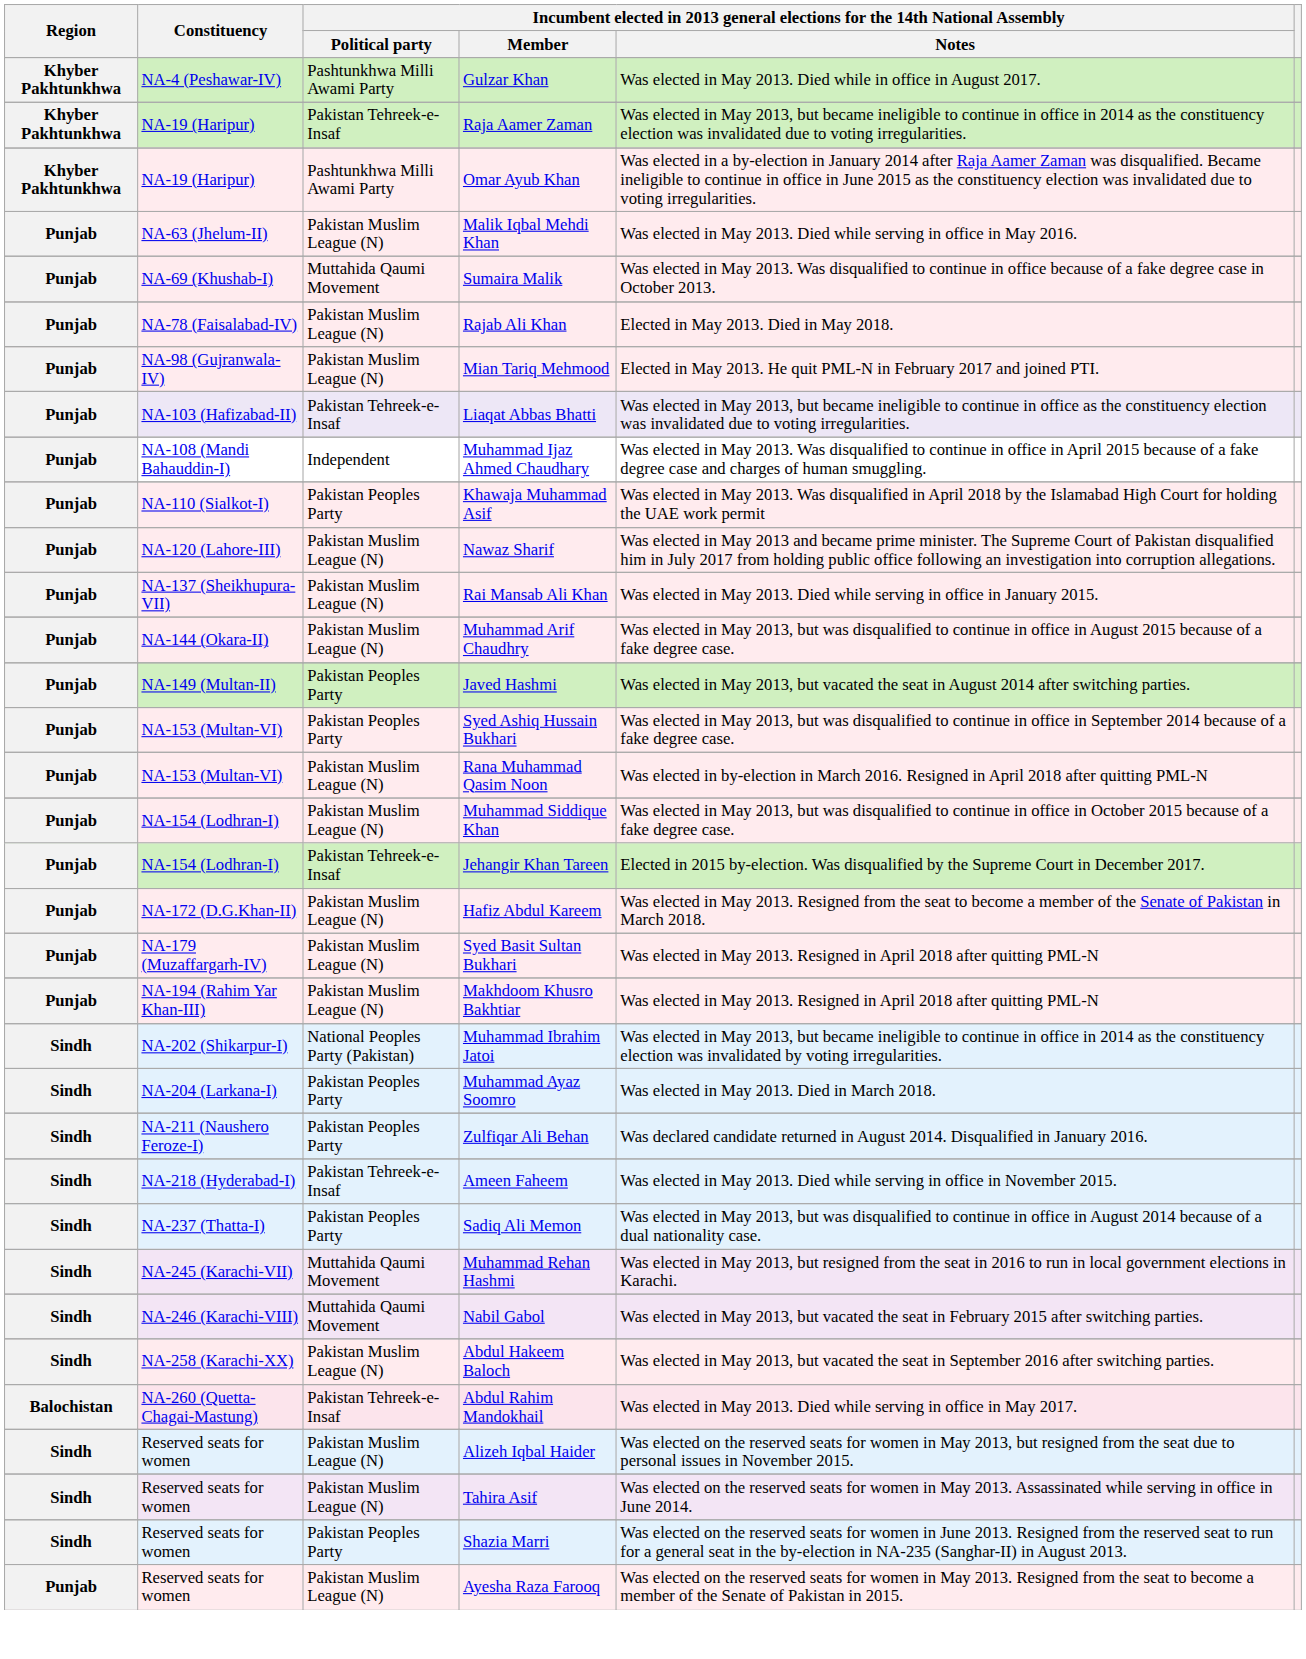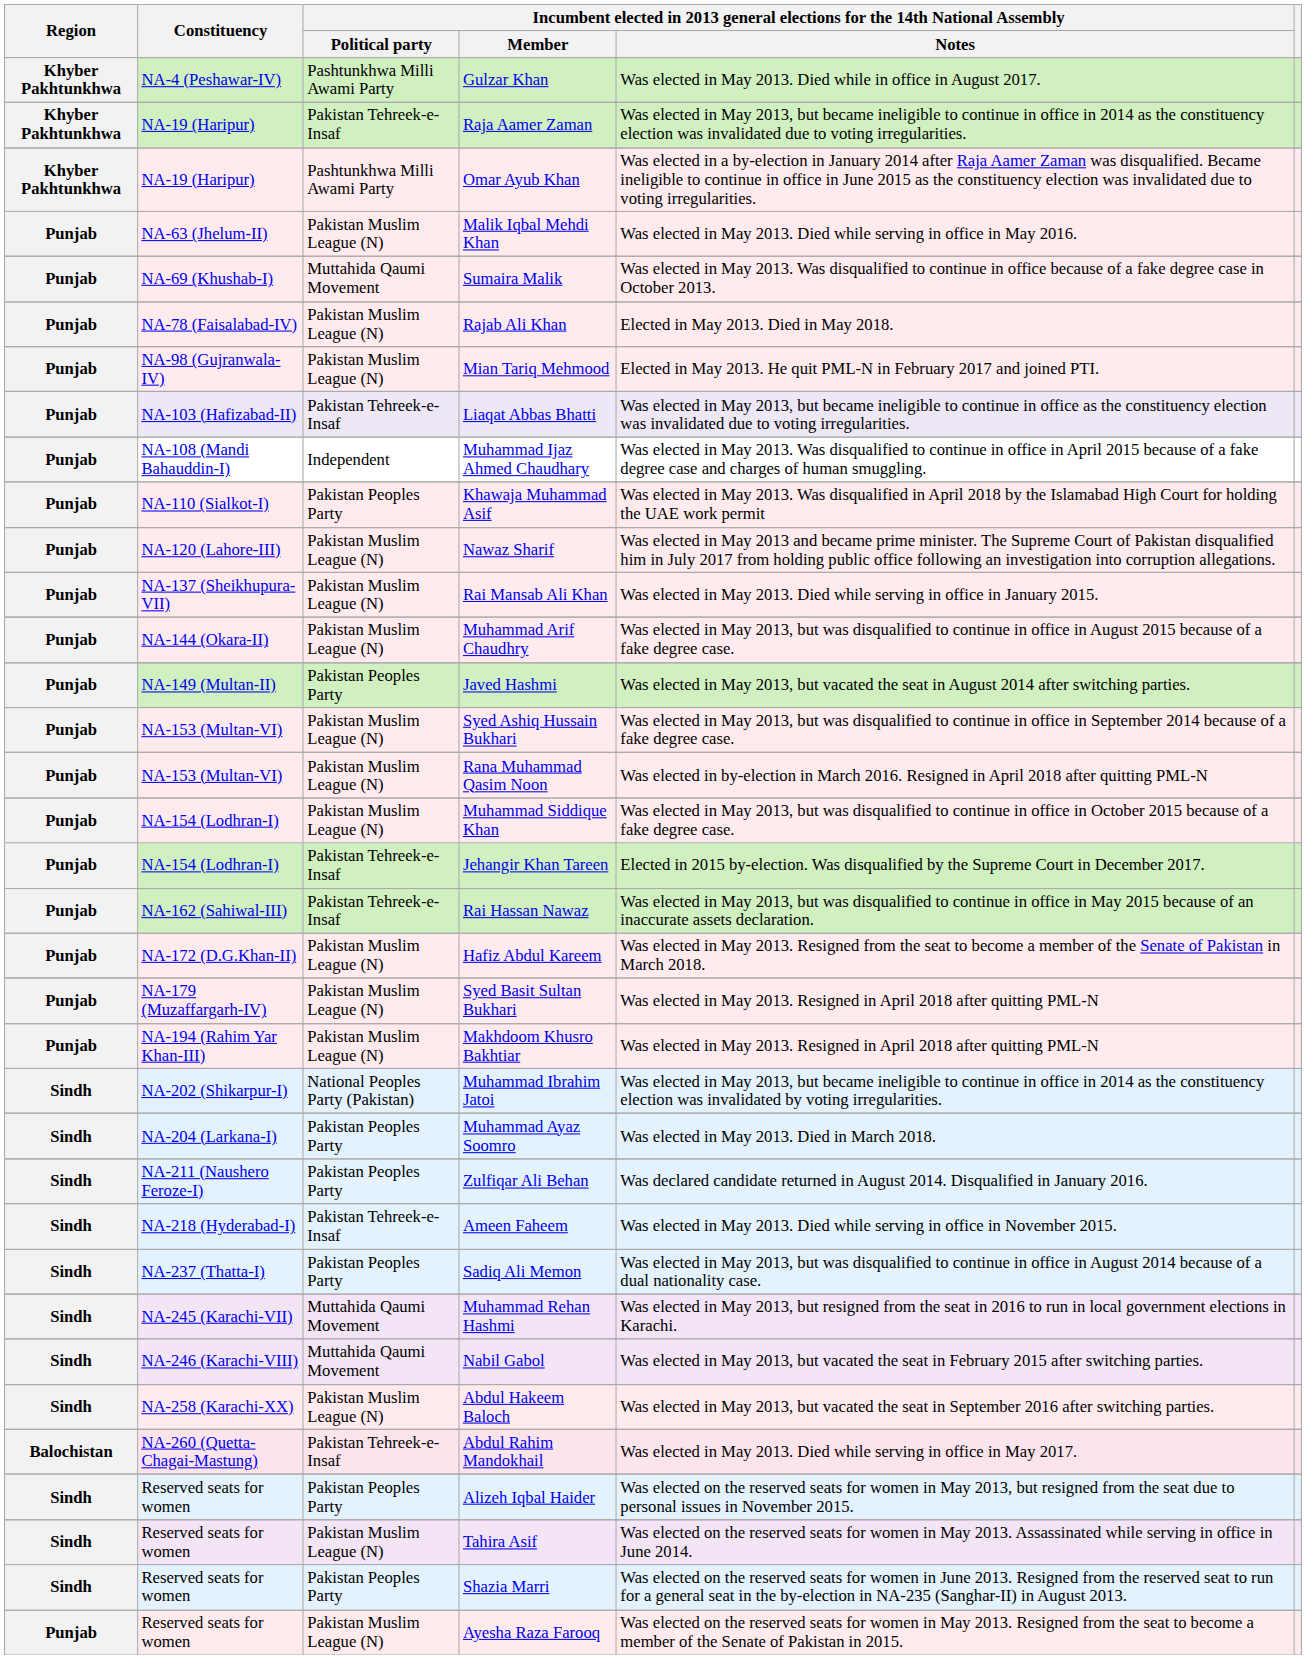 <table class="wikitable sortable">
 <tr>
 <th rowspan=2 class="unsortable">Region</th>
 <th rowspan=2 class="unsortable">Constituency</th>
 <th ! colspan=3 class="unsortable">Incumbent elected in 2013 general elections for the 14th National Assembly</th>
 <th rowspan=2 class="unsortable"></th>
 </tr>
 <tr>
 <th>Political party</th>
 <th class="unsortable">Member</th>
 <th class="unsortable">Notes</th>
 </tr>
 <tr>
 </tr>
 <tr style="background:#D0F0C0" |>
 <th>Khyber Pakhtunkhwa</th>
 <td><a href='#'>NA-4 (Peshawar-IV)</a></td>
 <td>Pashtunkhwa Milli Awami Party</td>
 <td><a href='#'>Gulzar Khan</a></td>
 <td>Was elected in May 2013. Died while in office in August 2017.</td>
 <td></td>
 </tr>
 <tr>
 </tr>
 <tr style="background:#D0F0C0" |>
 <th>Khyber Pakhtunkhwa</th>
 <td><a href='#'>NA-19 (Haripur)</a></td>
 <td>Pakistan Tehreek-e-Insaf</td>
 <td><a href='#'>Raja Aamer Zaman</a></td>
 <td>Was elected in May 2013, but became ineligible to continue in office in 2014 as the constituency election was invalidated due to voting irregularities.</td>
 <td></td>
 </tr>
 <tr>
 </tr>
 <tr style="background:#FFEBEE" |>
 <th>Khyber Pakhtunkhwa</th>
 <td><a href='#'>NA-19 (Haripur)</a></td>
 <td>Pashtunkhwa Milli Awami Party</td>
 <td><a href='#'>Omar Ayub Khan</a></td>
 <td>Was elected in a by-election in January 2014 after <a href='#'>Raja Aamer Zaman</a> was disqualified. Became ineligible to continue in office in June 2015 as the constituency election was invalidated due to voting irregularities.</td>
 <td></td>
 </tr>
 <tr>
 </tr>
 <tr style="background:#FFEBEE" |>
 <th>Punjab</th>
 <td><a href='#'>NA-63 (Jhelum-II)</a></td>
 <td>Pakistan Muslim League (N)</td>
 <td><a href='#'>Malik Iqbal Mehdi Khan</a></td>
 <td>Was elected in May 2013. Died while serving in office in May 2016.</td>
 <td></td>
 </tr>
 <tr>
 </tr>
 <tr style="background:#FFEBEE" |>
 <th>Punjab</th>
 <td><a href='#'>NA-69 (Khushab-I)</a></td>
 <td>Muttahida Qaumi Movement</td>
 <td><a href='#'>Sumaira Malik</a></td>
 <td>Was elected in May 2013. Was disqualified to continue in office because of a fake degree case in October 2013.</td>
 <td></td>
 </tr>
 <tr>
 </tr>
 <tr style="background:#FFEBEE" |>
 <th>Punjab</th>
 <td><a href='#'>NA-78 (Faisalabad-IV)</a></td>
 <td>Pakistan Muslim League (N)</td>
 <td><a href='#'>Rajab Ali Khan</a></td>
 <td>Elected in May 2013. Died in May 2018.</td>
 <td></td>
 </tr>
 <tr>
 </tr>
 <tr style="background:#FFEBEE" |>
 <th>Punjab</th>
 <td><a href='#'>NA-98 (Gujranwala-IV)</a></td>
 <td>Pakistan Muslim League (N)</td>
 <td><a href='#'>Mian Tariq Mehmood</a></td>
 <td>Elected in May 2013. He quit PML-N in February 2017 and joined PTI.</td>
 <td></td>
 </tr>
 <tr>
 </tr>
 <tr style="background:#EDE7F6" |>
 <th>Punjab</th>
 <td><a href='#'>NA-103 (Hafizabad-II)</a></td>
 <td>Pakistan Tehreek-e-Insaf</td>
 <td><a href='#'>Liaqat Abbas Bhatti</a></td>
 <td>Was elected in May 2013, but became ineligible to continue in office as the constituency election was invalidated due to voting irregularities.</td>
 <td></td>
 </tr>
 <tr>
 </tr>
 <tr style="background:White" |>
 <th>Punjab</th>
 <td><a href='#'>NA-108 (Mandi Bahauddin-I)</a></td>
 <td>Independent</td>
 <td><a href='#'>Muhammad Ijaz Ahmed Chaudhary</a></td>
 <td>Was elected in May 2013. Was disqualified to continue in office in April 2015 because of a fake degree case and charges of human smuggling.</td>
 <td></td>
 </tr>
 <tr>
 </tr>
 <tr style="background:#FFEBEE" |>
 <th>Punjab</th>
 <td><a href='#'>NA-110 (Sialkot-I)</a></td>
 <td>Pakistan Peoples Party</td>
 <td><a href='#'>Khawaja Muhammad Asif</a></td>
 <td>Was elected in May 2013. Was disqualified in April 2018 by the Islamabad High Court for holding the UAE work permit</td>
 <td></td>
 </tr>
 <tr>
 </tr>
 <tr style="background:#FFEBEE" |>
 <th>Punjab</th>
 <td><a href='#'>NA-120 (Lahore-III)</a></td>
 <td>Pakistan Muslim League (N)</td>
 <td><a href='#'>Nawaz Sharif</a></td>
 <td>Was elected in May 2013 and became prime minister. The Supreme Court of Pakistan disqualified him in July 2017 from holding public office following an investigation into corruption allegations.</td>
 <td></td>
 </tr>
 <tr>
 </tr>
 <tr style="background:#FFEBEE" |>
 <th>Punjab</th>
 <td><a href='#'>NA-137 (Sheikhupura-VII)</a></td>
 <td>Pakistan Muslim League (N)</td>
 <td><a href='#'>Rai Mansab Ali Khan</a></td>
 <td>Was elected in May 2013. Died while serving in office in January 2015.</td>
 <td></td>
 </tr>
 <tr>
 </tr>
 <tr style="background:#FFEBEE" |>
 <th>Punjab</th>
 <td><a href='#'>NA-144 (Okara-II)</a></td>
 <td>Pakistan Muslim League (N)</td>
 <td><a href='#'>Muhammad Arif Chaudhry</a></td>
 <td>Was elected in May 2013, but was disqualified to continue in office in August 2015 because of a fake degree case.</td>
 <td></td>
 </tr>
 <tr>
 </tr>
 <tr style="background:#D0F0C0" |>
 <th>Punjab</th>
 <td><a href='#'>NA-149 (Multan-II)</a></td>
 <td>Pakistan Peoples Party</td>
 <td><a href='#'>Javed Hashmi</a></td>
 <td>Was elected in May 2013, but vacated the seat in August 2014 after switching parties.</td>
 <td></td>
 </tr>
 <tr>
 </tr>
 <tr style="background:#FFEBEE" |>
 <th>Punjab</th>
 <td><a href='#'>NA-153 (Multan-VI)</a></td>
-<td>Pakistan Peoples Party</td>
+<td>Pakistan Muslim League (N)</td>
 <td><a href='#'>Syed Ashiq Hussain Bukhari</a></td>
 <td>Was elected in May 2013, but was disqualified to continue in office in September 2014 because of a fake degree case.</td>
 <td></td>
 </tr>
 <tr>
 </tr>
 <tr style="background:#FFEBEE" |>
 <th>Punjab</th>
 <td><a href='#'>NA-153 (Multan-VI)</a></td>
 <td>Pakistan Muslim League (N)</td>
 <td><a href='#'>Rana Muhammad Qasim Noon</a></td>
 <td>Was elected in by-election in March 2016. Resigned in April 2018 after quitting PML-N</td>
 <td></td>
 </tr>
 <tr>
 </tr>
 <tr style="background:#FFEBEE" |>
 <th>Punjab</th>
 <td><a href='#'>NA-154 (Lodhran-I)</a></td>
 <td>Pakistan Muslim League (N)</td>
 <td><a href='#'>Muhammad Siddique Khan</a></td>
 <td>Was elected in May 2013, but was disqualified to continue in office in October 2015 because of a fake degree case.</td>
 <td></td>
 </tr>
 <tr style="background:#D0F0C0" |>
 <th>Punjab</th>
 <td><a href='#'>NA-154 (Lodhran-I)</a></td>
 <td>Pakistan Tehreek-e-Insaf</td>
 <td><a href='#'>Jehangir Khan Tareen</a></td>
 <td>Elected in 2015 by-election. Was disqualified by the Supreme Court in December 2017.</td>
 <td></td>
 </tr>
 <tr>
+</tr>
+<tr style="background:#D0F0C0" |>
+<th>Punjab</th>
+<td><a href='#'>NA-162 (Sahiwal-III)</a></td>
+<td>Pakistan Tehreek-e-Insaf</td>
+<td><a href='#'>Rai Hassan Nawaz</a></td>
+<td>Was elected in May 2013, but was disqualified to continue in office in May 2015 because of an inaccurate assets declaration.</td>
+<td></td>
 </tr>
 <tr>
 </tr>
 <tr style="background:#FFEBEE" |>
 <th>Punjab</th>
 <td><a href='#'>NA-172 (D.G.Khan-II)</a></td>
 <td>Pakistan Muslim League (N)</td>
 <td><a href='#'>Hafiz Abdul Kareem</a></td>
 <td>Was elected in May 2013. Resigned from the seat to become a member of the <a href='#'>Senate of Pakistan</a> in March 2018.</td>
 <td></td>
 </tr>
 <tr>
 </tr>
 <tr style="background:#FFEBEE" |>
 <th>Punjab</th>
 <td><a href='#'>NA-179 (Muzaffargarh-IV)</a></td>
 <td>Pakistan Muslim League (N)</td>
 <td><a href='#'>Syed Basit Sultan Bukhari</a></td>
 <td>Was elected in May 2013. Resigned in April 2018 after quitting PML-N</td>
 <td></td>
 </tr>
 <tr>
 </tr>
 <tr style="background:#FFEBEE" |>
 <th>Punjab</th>
 <td><a href='#'>NA-194 (Rahim Yar Khan-III)</a></td>
 <td>Pakistan Muslim League (N)</td>
 <td><a href='#'>Makhdoom Khusro Bakhtiar</a></td>
 <td>Was elected in May 2013. Resigned in April 2018 after quitting PML-N</td>
 <td></td>
 </tr>
 <tr>
 </tr>
 <tr style="background:#E3F2FD" |>
 <th>Sindh</th>
 <td><a href='#'>NA-202 (Shikarpur-I)</a></td>
 <td>National Peoples Party (Pakistan)</td>
 <td><a href='#'>Muhammad Ibrahim Jatoi</a></td>
 <td>Was elected in May 2013, but became ineligible to continue in office in 2014 as the constituency election was invalidated by voting irregularities.</td>
 <td></td>
 </tr>
 <tr>
 </tr>
 <tr style="background:#E3F2FD" |>
 <th>Sindh</th>
 <td><a href='#'>NA-204 (Larkana-I)</a></td>
 <td>Pakistan Peoples Party</td>
 <td><a href='#'>Muhammad Ayaz Soomro</a></td>
 <td>Was elected in May 2013. Died in March 2018.</td>
 <td></td>
 </tr>
 <tr>
 </tr>
 <tr style="background:#E3F2FD" |>
 <th>Sindh</th>
 <td><a href='#'>NA-211 (Naushero Feroze-I)</a></td>
 <td>Pakistan Peoples Party</td>
 <td><a href='#'>Zulfiqar Ali Behan</a></td>
 <td>Was declared candidate returned in August 2014. Disqualified in January 2016.</td>
 <td></td>
 </tr>
 <tr>
 </tr>
 <tr style="background:#E3F2FD" |>
 <th>Sindh</th>
 <td><a href='#'>NA-218 (Hyderabad-I)</a></td>
 <td>Pakistan Tehreek-e-Insaf</td>
 <td><a href='#'>Ameen Faheem</a></td>
 <td>Was elected in May 2013. Died while serving in office in November 2015.</td>
 <td></td>
 </tr>
 <tr>
 </tr>
 <tr style="background:#E3F2FD" |>
 <th>Sindh</th>
 <td><a href='#'>NA-237 (Thatta-I)</a></td>
 <td>Pakistan Peoples Party</td>
 <td><a href='#'>Sadiq Ali Memon</a></td>
 <td>Was elected in May 2013, but was disqualified to continue in office in August 2014 because of a dual nationality case.</td>
 <td></td>
 </tr>
 <tr>
 </tr>
 <tr style="background:#F3E5F5" |>
 <th>Sindh</th>
 <td><a href='#'>NA-245 (Karachi-VII)</a></td>
 <td>Muttahida Qaumi Movement</td>
 <td><a href='#'>Muhammad Rehan Hashmi</a></td>
 <td>Was elected in May 2013, but resigned from the seat in 2016 to run in local government elections in Karachi.</td>
 <td></td>
 </tr>
 <tr>
 </tr>
 <tr style="background:#F3E5F5" |>
 <th>Sindh</th>
 <td><a href='#'>NA-246 (Karachi-VIII)</a></td>
 <td>Muttahida Qaumi Movement</td>
 <td><a href='#'>Nabil Gabol</a></td>
 <td>Was elected in May 2013, but vacated the seat in February 2015 after switching parties.</td>
 <td></td>
 </tr>
 <tr>
 </tr>
 <tr style="background:#FFEBEE" |>
 <th>Sindh</th>
 <td><a href='#'>NA-258 (Karachi-XX)</a></td>
 <td>Pakistan Muslim League (N)</td>
 <td><a href='#'>Abdul Hakeem Baloch</a></td>
 <td>Was elected in May 2013, but vacated the seat in September 2016 after switching parties.</td>
 <td></td>
 </tr>
 <tr>
 </tr>
 <tr style="background:#FCE4EC" |>
 <th>Balochistan</th>
 <td><a href='#'>NA-260 (Quetta-Chagai-Mastung)</a></td>
 <td>Pakistan Tehreek-e-Insaf</td>
 <td><a href='#'>Abdul Rahim Mandokhail</a></td>
 <td>Was elected in May 2013. Died while serving in office in May 2017.</td>
 <td></td>
 </tr>
 <tr>
 </tr>
 <tr style="background:#E3F2FD" |>
 <th>Sindh</th>
 <td>Reserved seats for women</td>
-<td>Pakistan Muslim League (N)</td>
+<td>Pakistan Peoples Party</td>
 <td><a href='#'>Alizeh Iqbal Haider</a></td>
 <td>Was elected on the reserved seats for women in May 2013, but resigned from the seat due to personal issues in November 2015.</td>
 <td></td>
 </tr>
 <tr>
 </tr>
 <tr style="background:#F3E5F5" |>
 <th>Sindh</th>
 <td>Reserved seats for women</td>
 <td>Pakistan Muslim League (N)</td>
 <td><a href='#'>Tahira Asif</a></td>
 <td>Was elected on the reserved seats for women in May 2013. Assassinated while serving in office in June 2014.</td>
 <td></td>
 </tr>
 <tr>
 </tr>
 <tr style="background:#E3F2FD" |>
 <th>Sindh</th>
 <td>Reserved seats for women</td>
 <td>Pakistan Peoples Party</td>
 <td><a href='#'>Shazia Marri</a></td>
 <td>Was elected on the reserved seats for women in June 2013. Resigned from the reserved seat to run for a general seat in the by-election in NA-235 (Sanghar-II) in August 2013.</td>
 <td></td>
 </tr>
 <tr>
 </tr>
 <tr style="background:#FFEBEE" |>
 <th>Punjab</th>
 <td>Reserved seats for women</td>
 <td>Pakistan Muslim League (N)</td>
 <td><a href='#'>Ayesha Raza Farooq</a></td>
 <td>Was elected on the reserved seats for women in May 2013. Resigned from the seat to become a member of the Senate of Pakistan in 2015.</td>
 <td> <br></td>
 </tr>
 </table>
